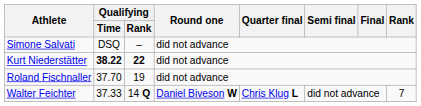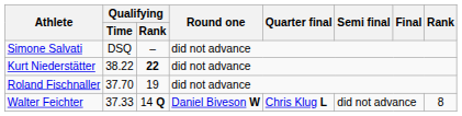 <table class="wikitable" style="font-size:90%">
 <tr>
 <th rowspan="2">Athlete</th>
 <th colspan="2">Qualifying</th>
 <th rowspan="2">Round one</th>
 <th rowspan="2">Quarter final</th>
 <th rowspan="2">Semi final</th>
 <th rowspan="2">Final</th>
 <th rowspan="2">Rank</th>
 </tr>
 <tr>
 <th>Time</th>
 <th>Rank</th>
 </tr>
 <tr>
 <td><a href='#'>Simone Salvati</a></td>
 <td align="center">DSQ</td>
 <td align="center">–</td>
 <td colspan="5">did not advance</td>
 </tr>
 <tr>
 <td><a href='#'>Kurt Niederstätter</a></td>
-<td align="center"><strong>38.22</strong></td>
+<td align="center">38.22</td>
 <td align="center"><strong>22</strong></td>
 <td colspan="5">did not advance</td>
 </tr>
 <tr>
 <td><a href='#'>Roland Fischnaller</a></td>
 <td align="center">37.70</td>
 <td align="center">19</td>
 <td colspan="5">did not advance</td>
 </tr>
 <tr>
 <td><a href='#'>Walter Feichter</a></td>
 <td align="center">37.33</td>
 <td align="center">14 <strong>Q</strong></td>
 <td> <a href='#'>Daniel Biveson</a> <strong>W</strong></td>
 <td> <a href='#'>Chris Klug</a> <strong>L</strong></td>
 <td colspan="2">did not advance</td>
-<td align="center">7</td>
+<td align="center">8</td>
 </tr>
 </table>
